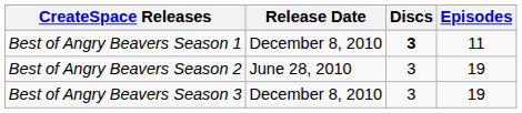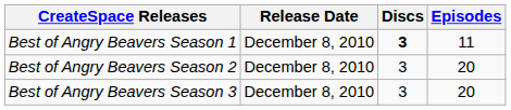 <table class="wikitable">
 <tr>
 <th><a href='#'>CreateSpace</a> Releases</th>
 <th style="text-align:center;">Release Date</th>
 <th>Discs</th>
 <th><a href='#'>Episodes</a></th>
 </tr>
 <tr>
 <td><em>Best of Angry Beavers Season 1</em></td>
 <td>December 8, 2010</td>
 <td style="text-align:center;"><strong>3</strong></td>
 <td style="text-align:center;">11</td>
 </tr>
 <tr>
 <td><em>Best of Angry Beavers Season 2</em></td>
-<td>June 28, 2010</td>
+<td>December 8, 2010</td>
 <td style="text-align:center;">3</td>
-<td style="text-align:center;">19</td>
+<td style="text-align:center;">20</td>
 </tr>
 <tr>
 <td><em>Best of Angry Beavers Season 3</em></td>
 <td>December 8, 2010</td>
 <td style="text-align:center;">3</td>
-<td style="text-align:center;">19</td>
+<td style="text-align:center;">20</td>
 </tr>
 </table>
